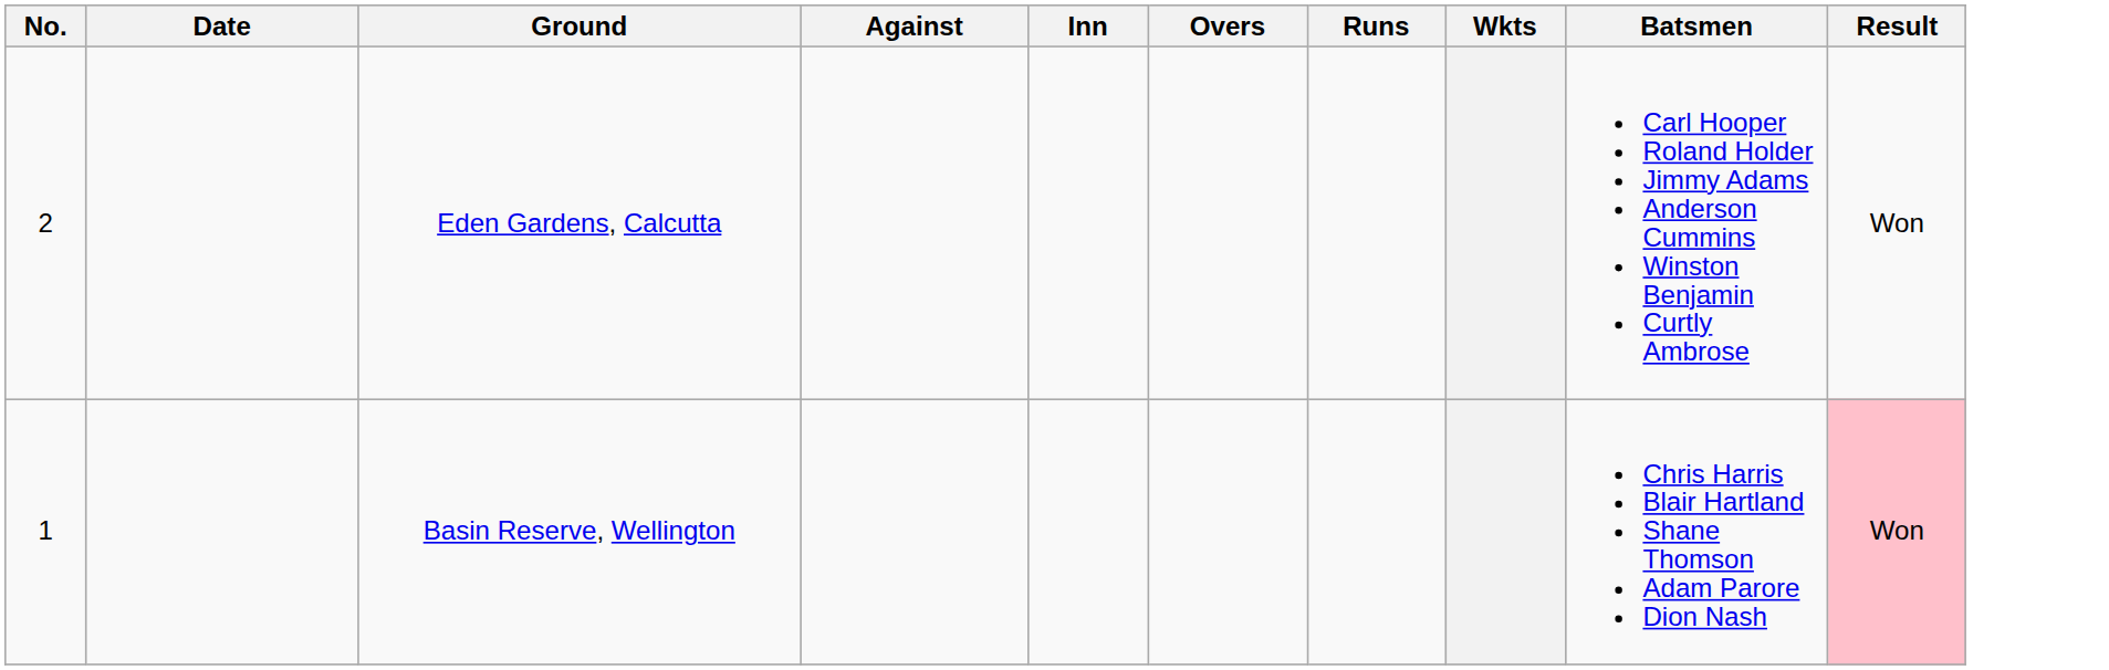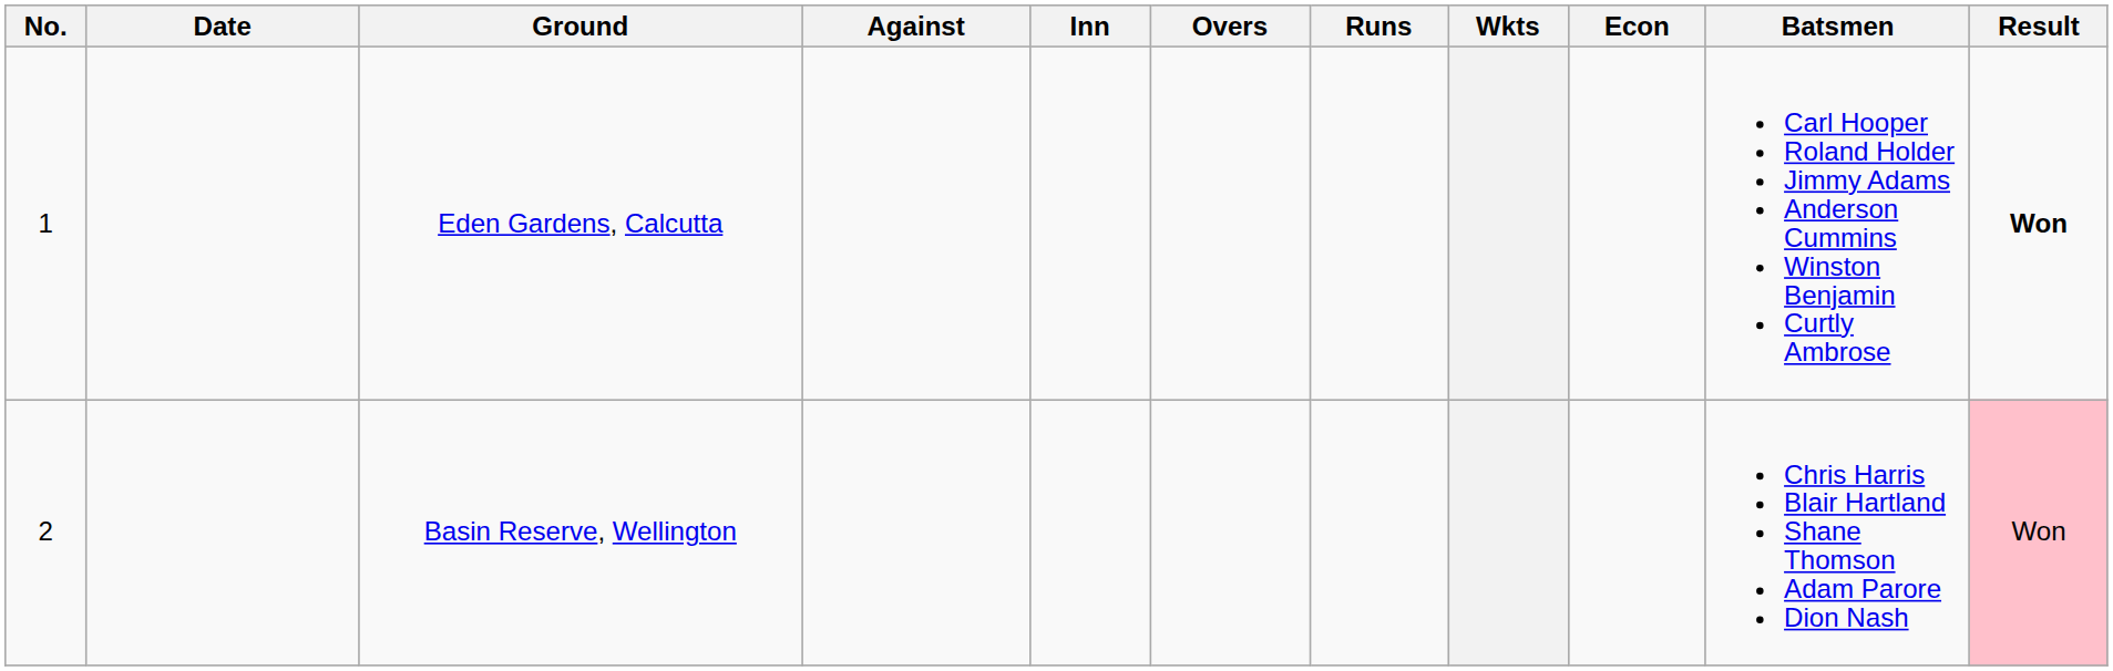 <table class="wikitable sortable" style="font-size: 93%">
 <tr align=center>
 <th scope="col" width="38">No.</th>
 <th scope="col" width="145">Date</th>
 <th scope="col" width="240">Ground</th>
 <th scope="col" width="120">Against</th>
 <th scope="col" width="60">Inn</th>
 <th scope="col" width="82">Overs</th>
 <th scope="col" width="70">Runs</th>
 <th scope="col" width="60">Wkts</th>
+<th scope="col" width="70">Econ</th>
 <th scope="col" width="140" class="unsortable">Batsmen</th>
 <th scope="col" width="70">Result</th>
 </tr>
 <tr align=center>
-<td>2</td>
+<td>1</td>
 <td> </td>
 <td><a href='#'>Eden Gardens</a>, <a href='#'>Calcutta</a></td>
 <td></td>
 <td></td>
 <td></td>
 <td></td>
 <th scope="row"></th>
+<td></td>
 <td align=left><br><ul><li><a href='#'>Carl Hooper</a></li><li><a href='#'>Roland Holder</a></li><li><a href='#'>Jimmy Adams</a></li><li><a href='#'>Anderson Cummins</a></li><li><a href='#'>Winston Benjamin</a></li><li><a href='#'>Curtly Ambrose</a></li></ul></td>
-<td>Won</td>
+<td><strong>Won</strong></td>
 </tr>
 <tr align=center>
-<td>1</td>
+<td>2</td>
 <td> </td>
 <td><a href='#'>Basin Reserve</a>, <a href='#'>Wellington</a></td>
 <td></td>
 <td></td>
 <td></td>
 <td></td>
 <th scope="row"></th>
+<td></td>
 <td align=left><br><ul><li><a href='#'>Chris Harris</a></li><li><a href='#'>Blair Hartland</a></li><li><a href='#'>Shane Thomson</a></li><li><a href='#'>Adam Parore</a></li><li><a href='#'>Dion Nash</a></li></ul></td>
 <td style="background: pink;">Won</td>
 </tr>
 </table>
